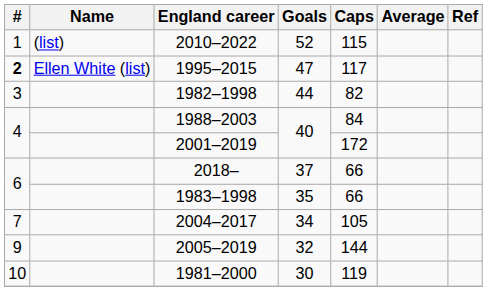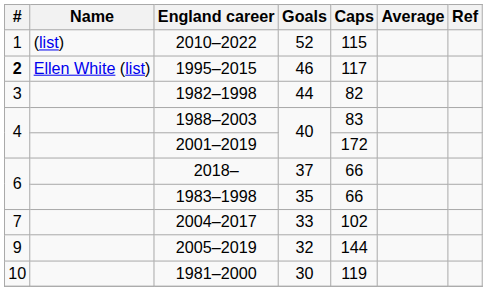 <table class="wikitable sortable" style="text-align:center">
 <tr>
 <th>#</th>
 <th>Name</th>
 <th>England career</th>
 <th>Goals</th>
 <th>Caps</th>
 <th>Average</th>
 <th scope=col class=unsortable>Ref</th>
 </tr>
 <tr>
 <td>1</td>
 <td align="left"> (<a href='#'>list</a>)</td>
 <td>2010–2022</td>
 <td>52</td>
 <td>115</td>
 <td></td>
 <td></td>
 </tr>
 <tr>
 <td><strong>2</strong></td>
 <td align="left"><a href='#'>Ellen White</a> (<a href='#'>list</a>)</td>
 <td>1995–2015</td>
-<td>47</td>
+<td>46</td>
 <td>117</td>
 <td></td>
 <td></td>
 </tr>
 <tr>
 <td>3</td>
 <td align="left"></td>
 <td>1982–1998</td>
 <td>44</td>
 <td>82</td>
 <td></td>
 <td></td>
 </tr>
 <tr>
 <td rowspan="2">4</td>
 <td align="left"></td>
 <td>1988–2003</td>
 <td rowspan=2>40</td>
-<td>84</td>
+<td>83</td>
 <td></td>
 <td></td>
 </tr>
 <tr>
 <td align="left"></td>
 <td>2001–2019</td>
 <td>172</td>
 <td></td>
 <td></td>
 </tr>
 <tr>
 <td rowspan="2">6</td>
 <td align="left"><strong></strong></td>
 <td>2018–</td>
 <td>37</td>
 <td>66</td>
 <td></td>
 <td></td>
 </tr>
 <tr>
 <td align="left"></td>
 <td>1983–1998</td>
 <td>35</td>
 <td>66</td>
 <td></td>
 <td></td>
 </tr>
 <tr>
 <td>7</td>
 <td align="left"></td>
 <td>2004–2017</td>
-<td>34</td>
-<td>105</td>
+<td>33</td>
+<td>102</td>
 <td></td>
 <td></td>
 </tr>
 <tr>
 <td>9</td>
 <td align="left"></td>
 <td>2005–2019</td>
 <td>32</td>
 <td>144</td>
 <td></td>
 <td></td>
 </tr>
 <tr>
 <td>10</td>
 <td align="left"></td>
 <td>1981–2000</td>
 <td>30</td>
 <td>119</td>
 <td></td>
 <td></td>
 </tr>
 <tr>
 </tr>
 </table>
